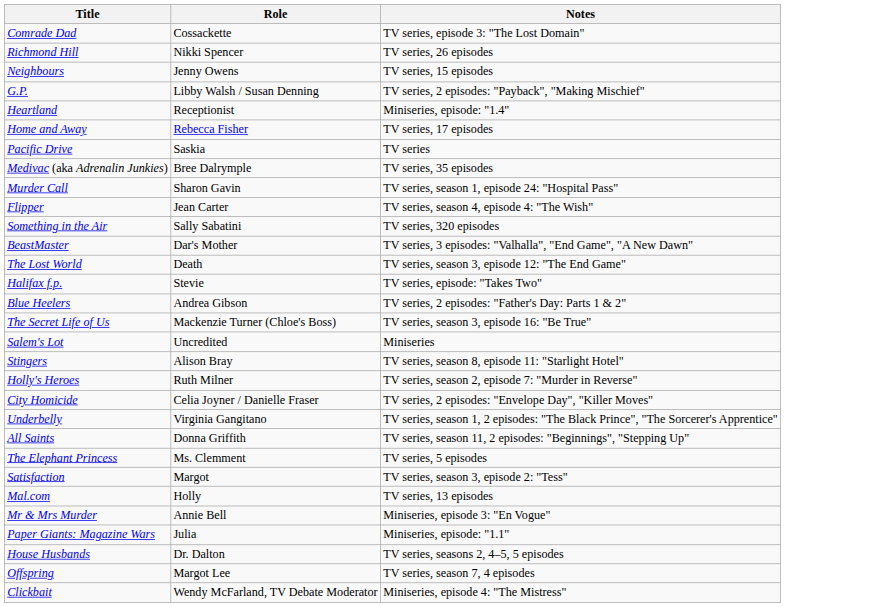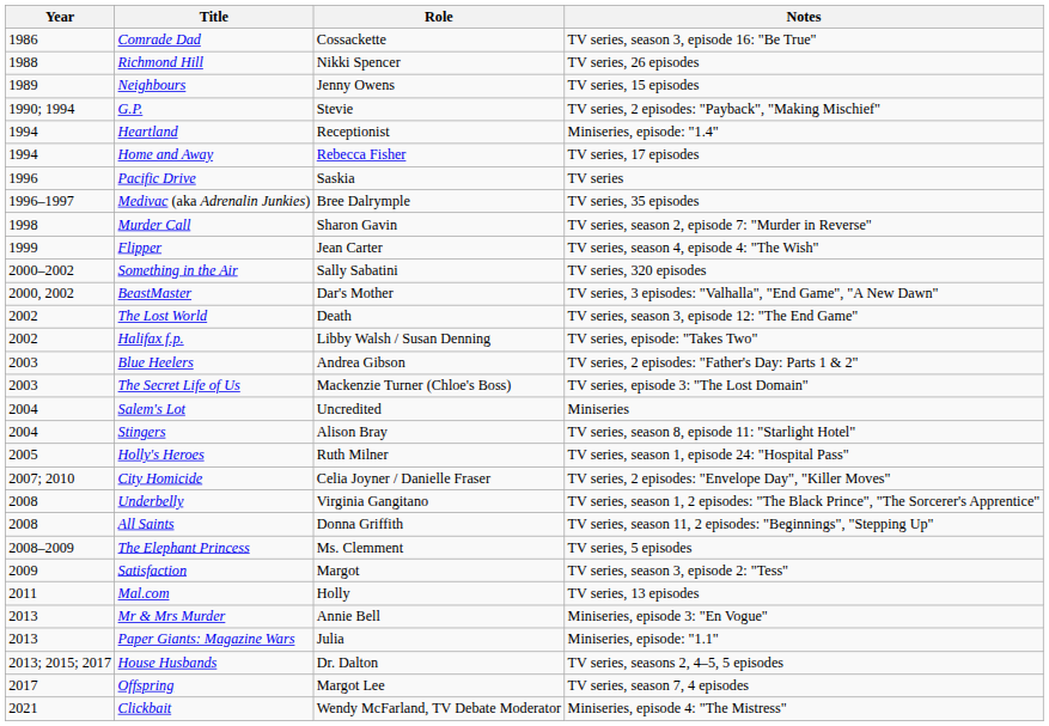 <table class="wikitable sortable">
 <tr>
+<th>Year</th>
 <th>Title</th>
 <th>Role</th>
 <th class="unsortable">Notes</th>
 </tr>
 <tr>
+<td>1986</td>
 <td><em><a href='#'>Comrade Dad</a></em></td>
 <td>Cossackette</td>
-<td>TV series, episode 3: "The Lost Domain"</td>
+<td>TV series, season 3, episode 16: "Be True"</td>
 </tr>
 <tr>
+<td>1988</td>
 <td><em><a href='#'>Richmond Hill</a></em></td>
 <td>Nikki Spencer</td>
 <td>TV series, 26 episodes</td>
 </tr>
 <tr>
+<td>1989</td>
 <td><em><a href='#'>Neighbours</a></em></td>
 <td>Jenny Owens</td>
 <td>TV series, 15 episodes</td>
 </tr>
 <tr>
+<td>1990; 1994</td>
 <td><em><a href='#'>G.P.</a></em></td>
-<td>Libby Walsh / Susan Denning</td>
+<td>Stevie</td>
 <td>TV series, 2 episodes: "Payback",  "Making Mischief"</td>
 </tr>
 <tr>
+<td>1994</td>
 <td><em><a href='#'>Heartland</a></em></td>
 <td>Receptionist</td>
 <td>Miniseries, episode: "1.4"</td>
 </tr>
 <tr>
+<td>1994</td>
 <td><em><a href='#'>Home and Away</a></em></td>
 <td><a href='#'>Rebecca Fisher</a></td>
 <td>TV series, 17 episodes</td>
 </tr>
 <tr>
+<td>1996</td>
 <td><em><a href='#'>Pacific Drive</a></em></td>
 <td>Saskia</td>
 <td>TV series</td>
 </tr>
 <tr>
+<td>1996–1997</td>
 <td><em><a href='#'>Medivac</a></em> (aka <em>Adrenalin Junkies</em>)</td>
 <td>Bree Dalrymple</td>
 <td>TV series, 35 episodes</td>
 </tr>
 <tr>
+<td>1998</td>
 <td><em><a href='#'>Murder Call</a></em></td>
 <td>Sharon Gavin</td>
-<td>TV series, season 1, episode 24: "Hospital Pass"</td>
+<td>TV series, season 2, episode 7: "Murder in Reverse"</td>
 </tr>
 <tr>
+<td>1999</td>
 <td><em><a href='#'>Flipper</a></em></td>
 <td>Jean Carter</td>
 <td>TV series, season 4, episode 4: "The Wish"</td>
 </tr>
 <tr>
+<td>2000–2002</td>
 <td><em><a href='#'>Something in the Air</a></em></td>
 <td>Sally Sabatini</td>
 <td>TV series, 320 episodes</td>
 </tr>
 <tr>
+<td>2000, 2002</td>
 <td><em><a href='#'>BeastMaster</a></em></td>
 <td>Dar's Mother</td>
 <td>TV series, 3 episodes: "Valhalla", "End Game", "A New Dawn"</td>
 </tr>
 <tr>
+<td>2002</td>
 <td><em><a href='#'>The Lost World</a></em></td>
 <td>Death</td>
 <td>TV series, season 3, episode 12: "The End Game"</td>
 </tr>
 <tr>
+<td>2002</td>
 <td><em><a href='#'>Halifax f.p.</a></em></td>
-<td>Stevie</td>
+<td>Libby Walsh / Susan Denning</td>
 <td>TV series, episode: "Takes Two"</td>
 </tr>
 <tr>
+<td>2003</td>
 <td><em><a href='#'>Blue Heelers</a></em></td>
 <td>Andrea Gibson</td>
 <td>TV series, 2 episodes: "Father's Day: Parts 1 & 2"</td>
 </tr>
 <tr>
+<td>2003</td>
 <td><em><a href='#'>The Secret Life of Us</a></em></td>
 <td>Mackenzie Turner (Chloe's Boss)</td>
-<td>TV series, season 3, episode 16: "Be True"</td>
+<td>TV series, episode 3: "The Lost Domain"</td>
 </tr>
 <tr>
+<td>2004</td>
 <td><em><a href='#'>Salem's Lot</a></em></td>
 <td>Uncredited</td>
 <td>Miniseries</td>
 </tr>
 <tr>
+<td>2004</td>
 <td><em><a href='#'>Stingers</a></em></td>
 <td>Alison Bray</td>
 <td>TV series, season 8, episode 11: "Starlight Hotel"</td>
 </tr>
 <tr>
+<td>2005</td>
 <td><em><a href='#'>Holly's Heroes</a></em></td>
 <td>Ruth Milner</td>
-<td>TV series, season 2, episode 7: "Murder in Reverse"</td>
+<td>TV series, season 1, episode 24: "Hospital Pass"</td>
 </tr>
 <tr>
+<td>2007; 2010</td>
 <td><em><a href='#'>City Homicide</a></em></td>
 <td>Celia Joyner / Danielle Fraser</td>
 <td>TV series, 2 episodes: "Envelope Day", "Killer Moves"</td>
 </tr>
 <tr>
+<td>2008</td>
 <td><em><a href='#'>Underbelly</a></em></td>
 <td>Virginia Gangitano</td>
 <td>TV series, season 1, 2 episodes: "The Black Prince", "The Sorcerer's Apprentice"</td>
 </tr>
 <tr>
+<td>2008</td>
 <td><em><a href='#'>All Saints</a></em></td>
 <td>Donna Griffith</td>
 <td>TV series, season 11, 2 episodes: "Beginnings", "Stepping Up"</td>
 </tr>
 <tr>
+<td>2008–2009</td>
 <td><em><a href='#'>The Elephant Princess</a></em></td>
 <td>Ms. Clemment</td>
 <td>TV series, 5 episodes</td>
 </tr>
 <tr>
+<td>2009</td>
 <td><em><a href='#'>Satisfaction</a></em></td>
 <td>Margot</td>
 <td>TV series, season 3, episode 2: "Tess"</td>
 </tr>
 <tr>
+<td>2011</td>
 <td><em><a href='#'>Mal.com</a></em></td>
 <td>Holly</td>
 <td>TV series, 13 episodes</td>
 </tr>
 <tr>
+<td>2013</td>
 <td><em><a href='#'>Mr & Mrs Murder</a></em></td>
 <td>Annie Bell</td>
 <td>Miniseries, episode 3: "En Vogue"</td>
 </tr>
 <tr>
+<td>2013</td>
 <td><em><a href='#'>Paper Giants: Magazine Wars</a></em></td>
 <td>Julia</td>
 <td>Miniseries, episode: "1.1"</td>
 </tr>
 <tr>
+<td>2013; 2015; 2017</td>
 <td><em><a href='#'>House Husbands</a></em></td>
 <td>Dr. Dalton</td>
 <td>TV series, seasons 2, 4–5, 5 episodes</td>
 </tr>
 <tr>
+<td>2017</td>
 <td><em><a href='#'>Offspring</a></em></td>
 <td>Margot Lee</td>
 <td>TV series, season 7, 4 episodes</td>
 </tr>
 <tr>
+<td>2021</td>
 <td><em><a href='#'>Clickbait</a></em></td>
 <td>Wendy McFarland, TV Debate Moderator</td>
 <td>Miniseries, episode 4: "The Mistress"</td>
 </tr>
 </table>
